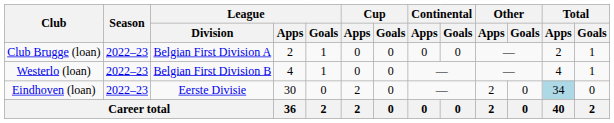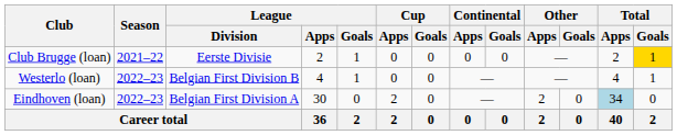 <table class="wikitable" style="text-align:center">
 <tr>
 <th rowspan="2">Club</th>
 <th rowspan="2">Season</th>
 <th colspan="3">League</th>
 <th colspan="2">Cup</th>
 <th colspan="2">Continental</th>
 <th colspan="2">Other</th>
 <th colspan="2">Total</th>
 </tr>
 <tr>
 <th>Division</th>
 <th>Apps</th>
 <th>Goals</th>
 <th>Apps</th>
 <th>Goals</th>
 <th>Apps</th>
 <th>Goals</th>
 <th>Apps</th>
 <th>Goals</th>
 <th>Apps</th>
 <th>Goals</th>
 </tr>
 <tr>
 <td><a href='#'>Club Brugge</a> (loan)</td>
-<td><a href='#'>2022–23</a></td>
-<td><a href='#'>Belgian First Division A</a></td>
+<td><a href='#'>2021–22</a></td>
+<td><a href='#'>Eerste Divisie</a></td>
 <td>2</td>
 <td>1</td>
 <td>0</td>
 <td>0</td>
 <td>0</td>
 <td>0</td>
 <td colspan="2">—</td>
 <td>2</td>
-<td>1</td>
+<td style="background: gold;">1</td>
 </tr>
 <tr>
 <td><a href='#'>Westerlo</a> (loan)</td>
 <td><a href='#'>2022–23</a></td>
 <td><a href='#'>Belgian First Division B</a></td>
 <td>4</td>
 <td>1</td>
 <td>0</td>
 <td>0</td>
 <td colspan="2">—</td>
 <td colspan="2">—</td>
 <td>4</td>
 <td>1</td>
 </tr>
 <tr>
 <td><a href='#'>Eindhoven</a> (loan)</td>
 <td><a href='#'>2022–23</a></td>
-<td><a href='#'>Eerste Divisie</a></td>
+<td><a href='#'>Belgian First Division A</a></td>
 <td>30</td>
 <td>0</td>
 <td>2</td>
 <td>0</td>
 <td colspan="2">—</td>
 <td>2</td>
 <td>0</td>
 <td style="background: lightblue;">34</td>
 <td>0</td>
 </tr>
 <tr>
 <th colspan="3">Career total</th>
 <th>36</th>
 <th>2</th>
 <th>2</th>
 <th>0</th>
 <th>0</th>
 <th>0</th>
 <th>2</th>
 <th>0</th>
 <th>40</th>
 <th>2</th>
 </tr>
 </table>
